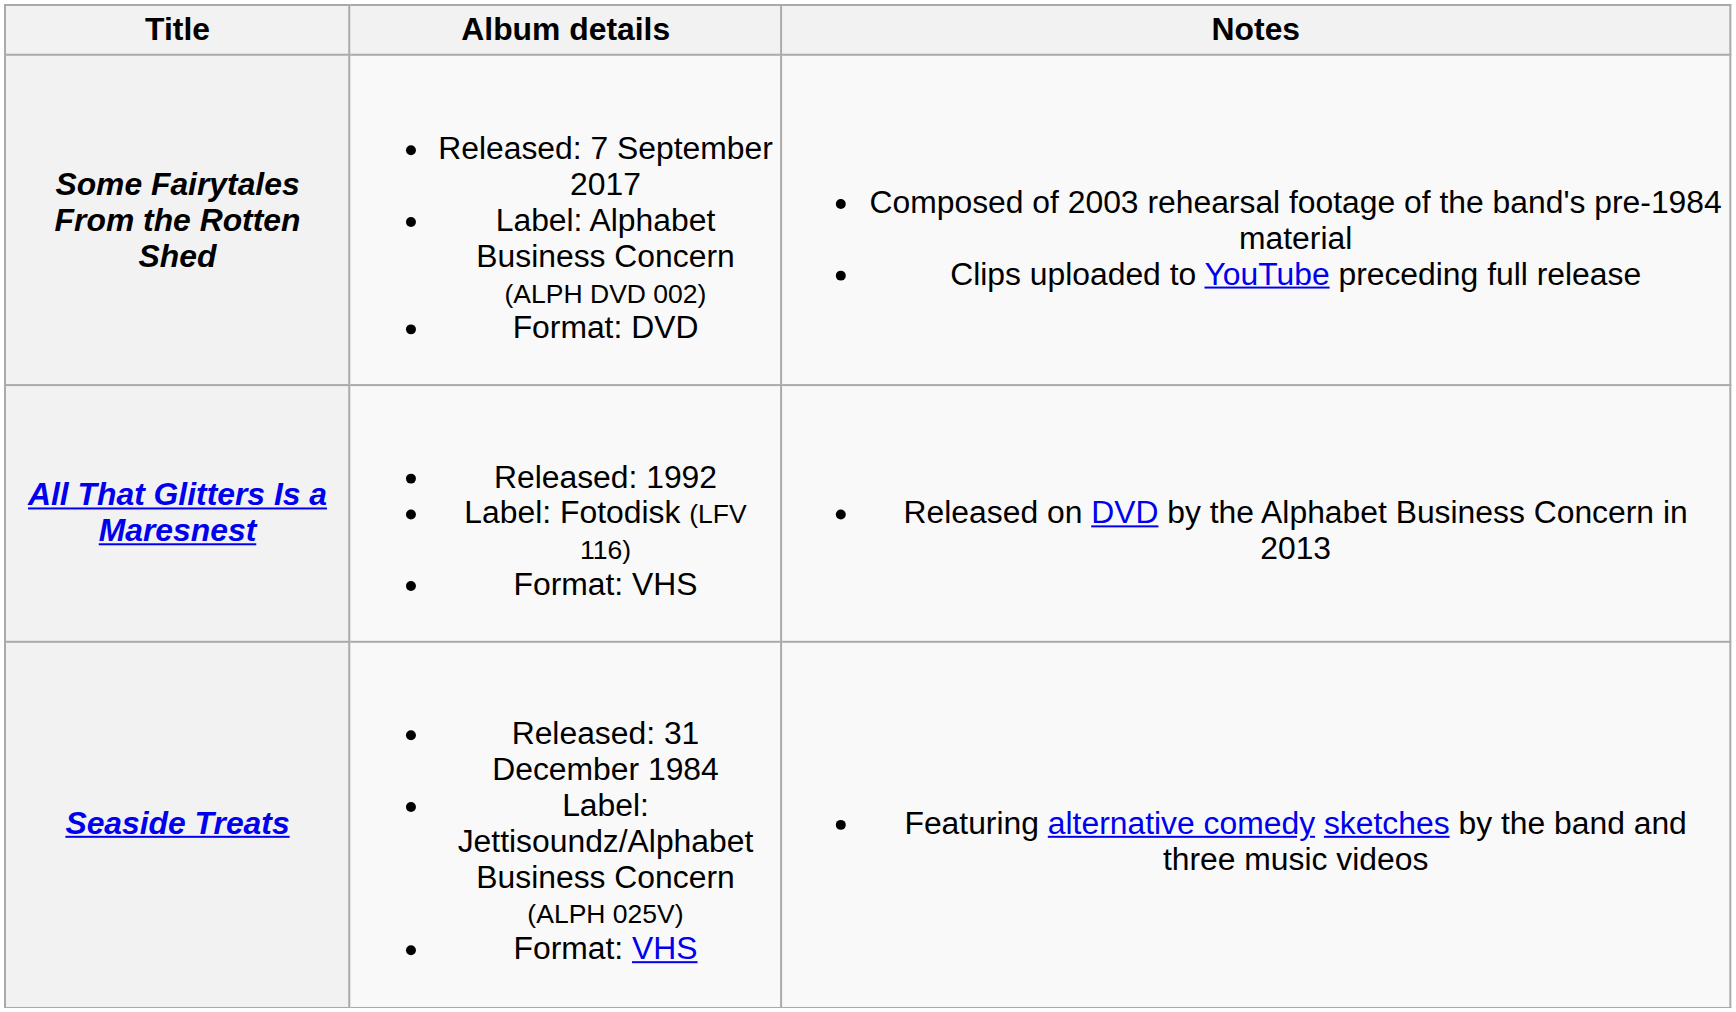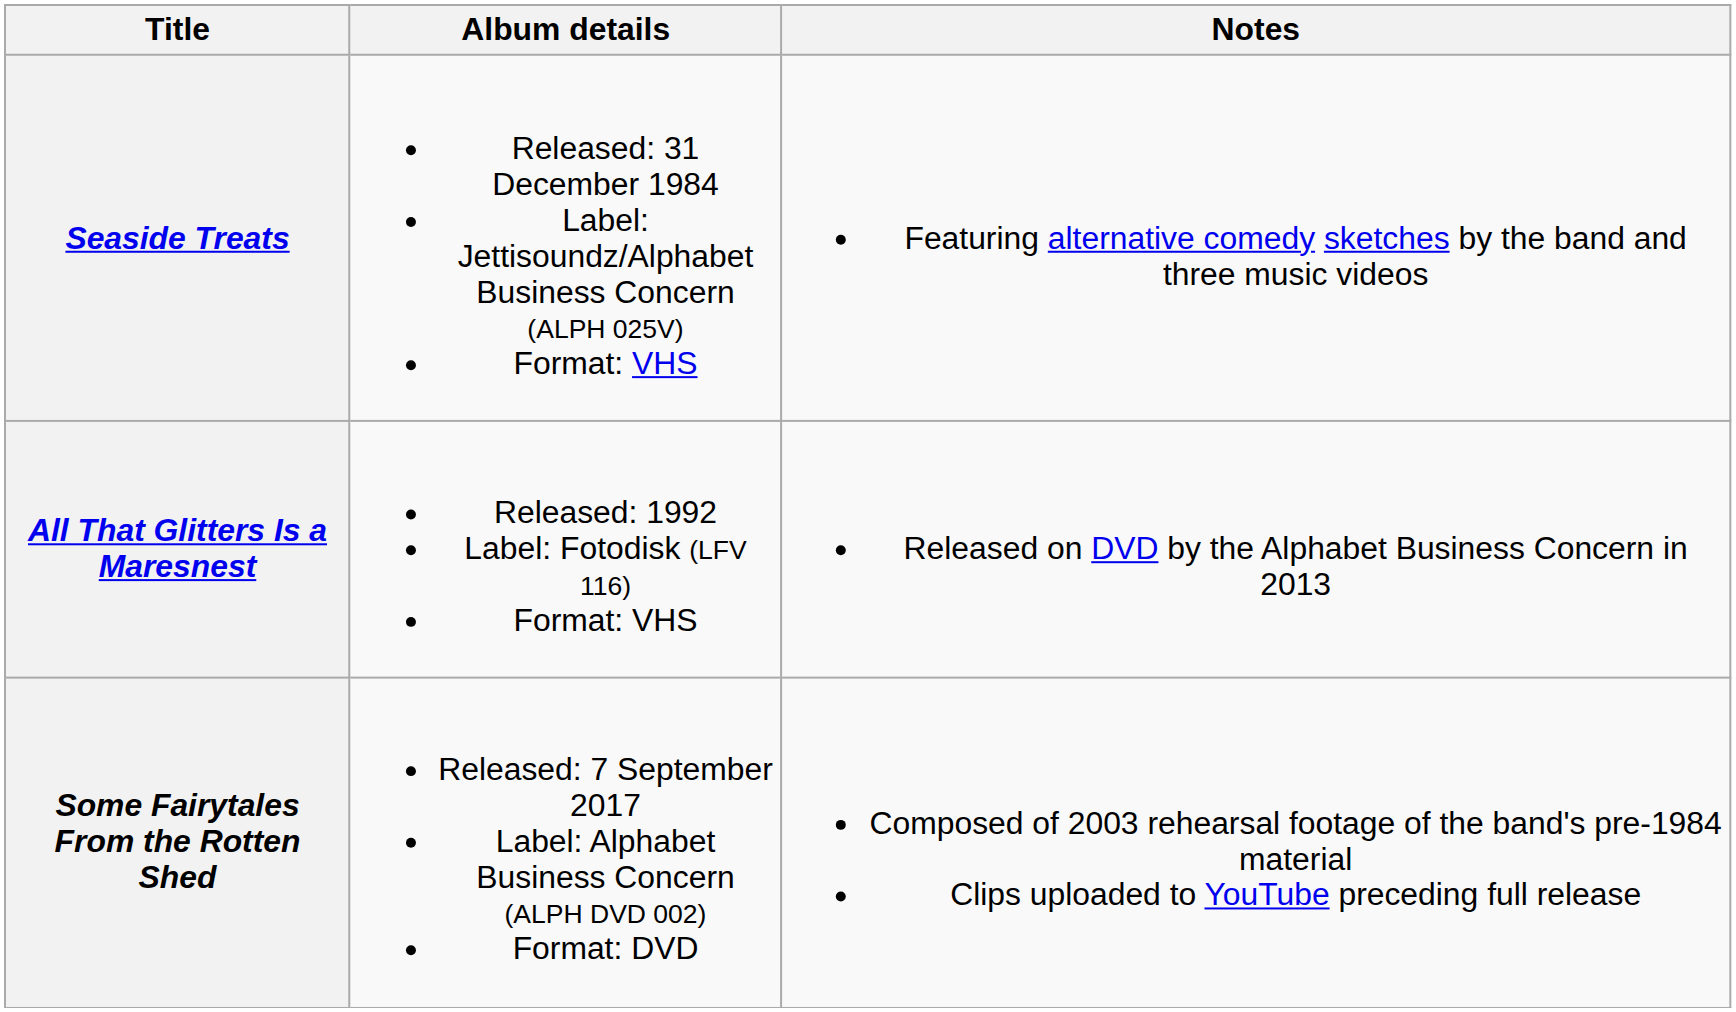 <table class="wikitable plainrowheaders" style="text-align:center;">
 <tr>
 <th width="20%" scope="col">Title</th>
 <th width="25%" scope="col">Album details</th>
 <th width="55%" scope="col">Notes</th>
 </tr>
 <tr>
-<th scope="row"><em>Some Fairytales From the Rotten Shed</em></th>
-<td><br><ul><li>Released: 7 September 2017</li><li>Label: Alphabet Business Concern <small>(ALPH DVD 002)</small></li><li>Format: DVD</li></ul></td>
-<td><br><ul><li>Composed of 2003 rehearsal footage of the band's pre-1984 material</li><li>Clips uploaded to <a href='#'>YouTube</a> preceding full release</li></ul></td>
+<th scope="row"><em><a href='#'>Seaside Treats</a></em></th>
+<td><br><ul><li>Released: 31 December 1984</li><li>Label: Jettisoundz/Alphabet Business Concern <small>(ALPH 025V)</small></li><li>Format: <a href='#'>VHS</a></li></ul></td>
+<td><br><ul><li>Featuring <a href='#'>alternative comedy</a> <a href='#'>sketches</a> by the band and three music videos</li></ul></td>
 </tr>
 <tr>
 <th scope="row"><em><a href='#'>All That Glitters Is a Maresnest</a></em></th>
 <td><br><ul><li>Released: 1992</li><li>Label: Fotodisk <small>(LFV 116)</small></li><li>Format: VHS</li></ul></td>
 <td><br><ul><li>Released on <a href='#'>DVD</a> by the Alphabet Business Concern in 2013</li></ul></td>
 </tr>
 <tr>
-<th scope="row"><em><a href='#'>Seaside Treats</a></em></th>
-<td><br><ul><li>Released: 31 December 1984</li><li>Label: Jettisoundz/Alphabet Business Concern <small>(ALPH 025V)</small></li><li>Format: <a href='#'>VHS</a></li></ul></td>
-<td><br><ul><li>Featuring <a href='#'>alternative comedy</a> <a href='#'>sketches</a> by the band and three music videos</li></ul></td>
+<th scope="row"><em>Some Fairytales From the Rotten Shed</em></th>
+<td><br><ul><li>Released: 7 September 2017</li><li>Label: Alphabet Business Concern <small>(ALPH DVD 002)</small></li><li>Format: DVD</li></ul></td>
+<td><br><ul><li>Composed of 2003 rehearsal footage of the band's pre-1984 material</li><li>Clips uploaded to <a href='#'>YouTube</a> preceding full release</li></ul></td>
 </tr>
 </table>
